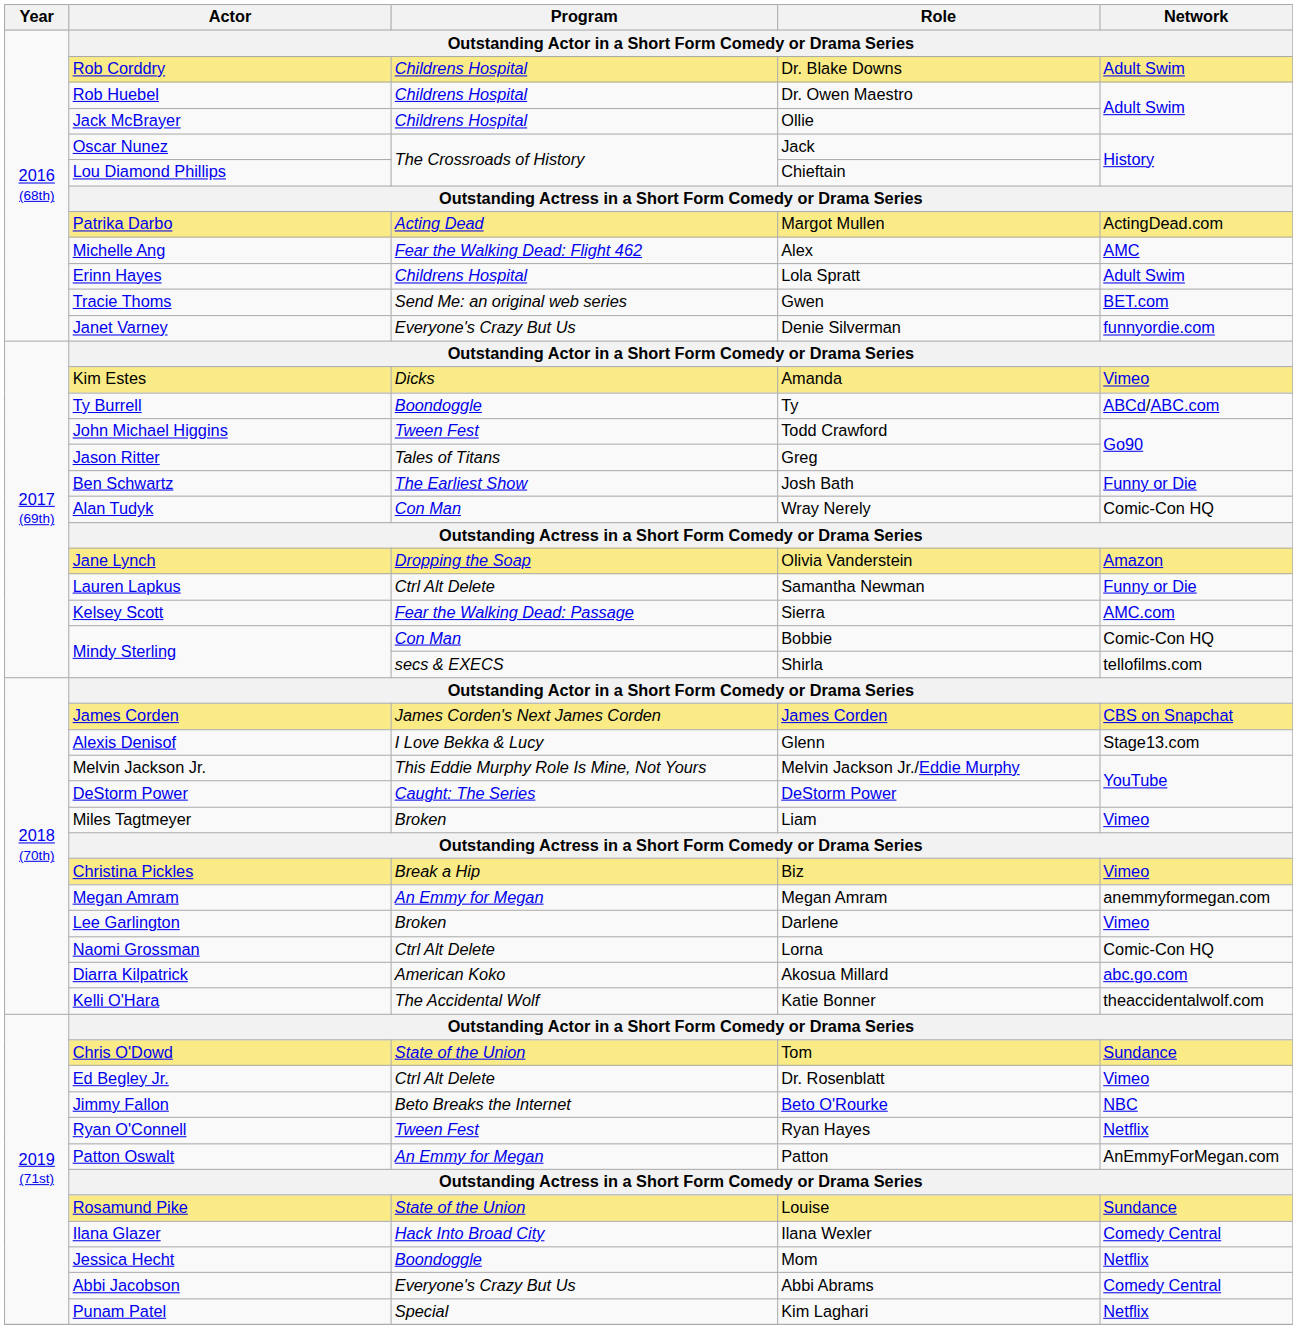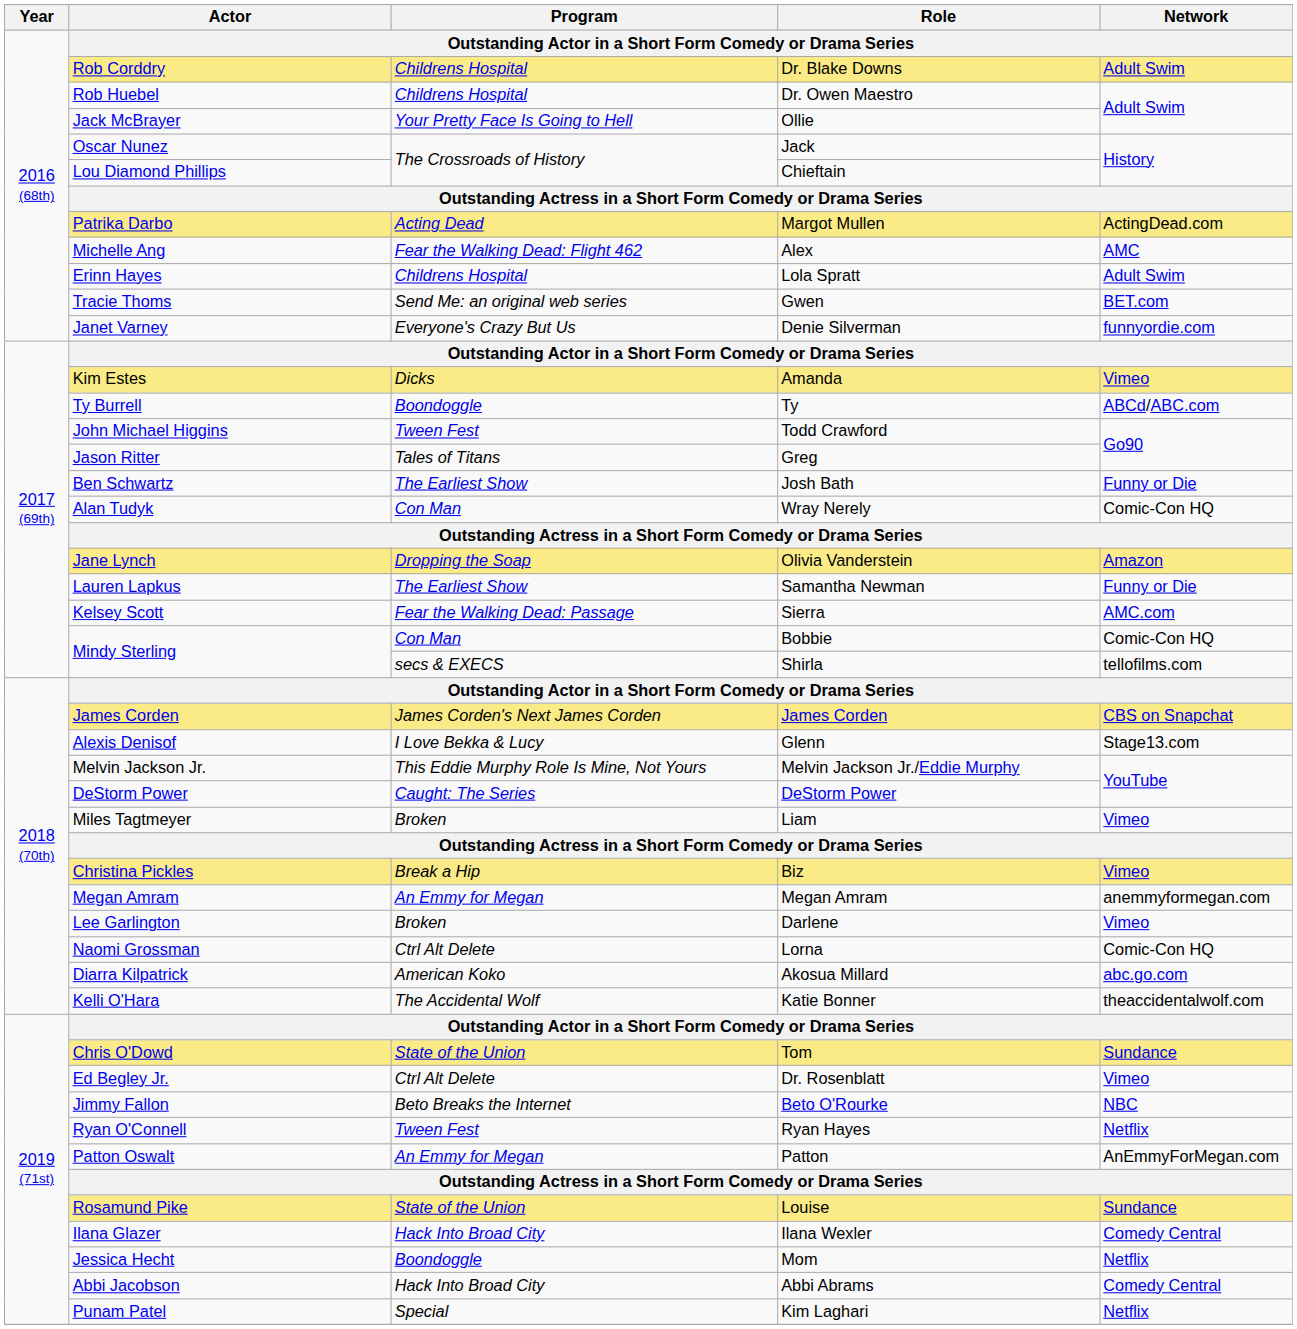 <table class="wikitable" style="width:100%">
 <tr bgcolor="#bebebe">
 <th width="5%">Year</th>
 <th width="25%">Actor</th>
 <th width="30%">Program</th>
 <th width="25%">Role</th>
 <th width="15%">Network</th>
 </tr>
 <tr>
 <td rowspan=12 style="text-align:center"><a href='#'>2016</a><br><small><a href='#'>(68th)</a></small></td>
 <th colspan="4">Outstanding Actor in a Short Form Comedy or Drama Series</th>
 </tr>
 <tr style="background:#FAEB86">
 <td><a href='#'>Rob Corddry</a></td>
 <td><em><a href='#'>Childrens Hospital</a></em></td>
 <td>Dr. Blake Downs</td>
 <td><a href='#'>Adult Swim</a></td>
 </tr>
 <tr>
 <td><a href='#'>Rob Huebel</a></td>
 <td><em><a href='#'>Childrens Hospital</a></em></td>
 <td>Dr. Owen Maestro</td>
 <td rowspan=2><a href='#'>Adult Swim</a></td>
 </tr>
 <tr>
 <td><a href='#'>Jack McBrayer</a></td>
-<td><em><a href='#'>Childrens Hospital</a></em></td>
+<td><em><a href='#'>Your Pretty Face Is Going to Hell</a></em></td>
 <td>Ollie</td>
 </tr>
 <tr>
 <td><a href='#'>Oscar Nunez</a></td>
 <td rowspan=2><em>The Crossroads of History</em></td>
 <td>Jack</td>
 <td rowspan=2><a href='#'>History</a></td>
 </tr>
 <tr>
 <td><a href='#'>Lou Diamond Phillips</a></td>
 <td>Chieftain</td>
 </tr>
 <tr>
 <th colspan="4">Outstanding Actress in a Short Form Comedy or Drama Series</th>
 </tr>
 <tr style="background:#FAEB86">
 <td><a href='#'>Patrika Darbo</a></td>
 <td><em><a href='#'>Acting Dead</a></em></td>
 <td>Margot Mullen</td>
 <td>ActingDead.com</td>
 </tr>
 <tr>
 <td><a href='#'>Michelle Ang</a></td>
 <td><em><a href='#'>Fear the Walking Dead: Flight 462</a></em></td>
 <td>Alex</td>
 <td><a href='#'>AMC</a></td>
 </tr>
 <tr>
 <td><a href='#'>Erinn Hayes</a></td>
 <td><em><a href='#'>Childrens Hospital</a></em></td>
 <td>Lola Spratt</td>
 <td><a href='#'>Adult Swim</a></td>
 </tr>
 <tr>
 <td><a href='#'>Tracie Thoms</a></td>
 <td><em>Send Me: an original web series</em></td>
 <td>Gwen</td>
 <td><a href='#'>BET.com</a></td>
 </tr>
 <tr>
 <td><a href='#'>Janet Varney</a></td>
 <td><em>Everyone's Crazy But Us</em></td>
 <td>Denie Silverman</td>
 <td><a href='#'>funnyordie.com</a></td>
 </tr>
 <tr>
 <td rowspan=13 style="text-align:center"><a href='#'>2017</a><br><small><a href='#'>(69th)</a></small></td>
 <th colspan="4">Outstanding Actor in a Short Form Comedy or Drama Series</th>
 </tr>
 <tr style="background:#FAEB86">
 <td>Kim Estes</td>
 <td><em>Dicks</em></td>
 <td>Amanda</td>
 <td><a href='#'>Vimeo</a></td>
 </tr>
 <tr>
 <td><a href='#'>Ty Burrell</a></td>
 <td><em><a href='#'>Boondoggle</a></em></td>
 <td>Ty</td>
 <td><a href='#'>ABCd</a>/<a href='#'>ABC.com</a></td>
 </tr>
 <tr>
 <td><a href='#'>John Michael Higgins</a></td>
 <td><em><a href='#'>Tween Fest</a></em></td>
 <td>Todd Crawford</td>
 <td rowspan=2><a href='#'>Go90</a></td>
 </tr>
 <tr>
 <td><a href='#'>Jason Ritter</a></td>
 <td><em>Tales of Titans</em></td>
 <td>Greg</td>
 </tr>
 <tr>
 <td><a href='#'>Ben Schwartz</a></td>
 <td><em><a href='#'>The Earliest Show</a></em></td>
 <td>Josh Bath</td>
 <td><a href='#'>Funny or Die</a></td>
 </tr>
 <tr>
 <td><a href='#'>Alan Tudyk</a></td>
 <td><em><a href='#'>Con Man</a></em></td>
 <td>Wray Nerely</td>
 <td>Comic-Con HQ</td>
 </tr>
 <tr>
 <th colspan="4">Outstanding Actress in a Short Form Comedy or Drama Series</th>
 </tr>
 <tr style="background:#FAEB86">
 <td><a href='#'>Jane Lynch</a></td>
 <td><em><a href='#'>Dropping the Soap</a></em></td>
 <td>Olivia Vanderstein</td>
 <td><a href='#'>Amazon</a></td>
 </tr>
 <tr>
 <td><a href='#'>Lauren Lapkus</a></td>
-<td><em>Ctrl Alt Delete</em></td>
+<td><em><a href='#'>The Earliest Show</a></em></td>
 <td>Samantha Newman</td>
 <td><a href='#'>Funny or Die</a></td>
 </tr>
 <tr>
 <td><a href='#'>Kelsey Scott</a></td>
 <td><em><a href='#'>Fear the Walking Dead: Passage</a></em></td>
 <td>Sierra</td>
 <td><a href='#'>AMC.com</a></td>
 </tr>
 <tr>
 <td rowspan=2><a href='#'>Mindy Sterling</a></td>
 <td><em><a href='#'>Con Man</a></em></td>
 <td>Bobbie</td>
 <td>Comic-Con HQ</td>
 </tr>
 <tr>
 <td><em>secs & EXECS</em></td>
 <td>Shirla</td>
 <td>tellofilms.com</td>
 </tr>
 <tr>
 <td rowspan=13 style="text-align:center"><a href='#'>2018</a><br><small><a href='#'>(70th)</a></small></td>
 <th colspan="4">Outstanding Actor in a Short Form Comedy or Drama Series</th>
 </tr>
 <tr style="background:#FAEB86">
 <td><a href='#'>James Corden</a></td>
 <td><em>James Corden's Next James Corden</em></td>
 <td><a href='#'>James Corden</a></td>
 <td><a href='#'>CBS on Snapchat</a></td>
 </tr>
 <tr>
 <td><a href='#'>Alexis Denisof</a></td>
 <td><em>I Love Bekka & Lucy</em></td>
 <td>Glenn</td>
 <td>Stage13.com</td>
 </tr>
 <tr>
 <td>Melvin Jackson Jr.</td>
 <td><em>This Eddie Murphy Role Is Mine, Not Yours</em></td>
 <td>Melvin Jackson Jr./<a href='#'>Eddie Murphy</a></td>
 <td rowspan=2><a href='#'>YouTube</a></td>
 </tr>
 <tr>
 <td><a href='#'>DeStorm Power</a></td>
 <td><em><a href='#'>Caught: The Series</a></em></td>
 <td><a href='#'>DeStorm Power</a></td>
 </tr>
 <tr>
 <td>Miles Tagtmeyer</td>
 <td><em>Broken</em></td>
 <td>Liam</td>
 <td><a href='#'>Vimeo</a></td>
 </tr>
 <tr>
 <th colspan="4">Outstanding Actress in a Short Form Comedy or Drama Series</th>
 </tr>
 <tr style="background:#FAEB86">
 <td><a href='#'>Christina Pickles</a></td>
 <td><em>Break a Hip</em></td>
 <td>Biz</td>
 <td><a href='#'>Vimeo</a></td>
 </tr>
 <tr>
 <td><a href='#'>Megan Amram</a></td>
 <td><em><a href='#'>An Emmy for Megan</a></em></td>
 <td>Megan Amram</td>
 <td>anemmyformegan.com</td>
 </tr>
 <tr>
 <td><a href='#'>Lee Garlington</a></td>
 <td><em>Broken</em></td>
 <td>Darlene</td>
 <td><a href='#'>Vimeo</a></td>
 </tr>
 <tr>
 <td><a href='#'>Naomi Grossman</a></td>
 <td><em>Ctrl Alt Delete</em></td>
 <td>Lorna</td>
 <td>Comic-Con HQ</td>
 </tr>
 <tr>
 <td><a href='#'>Diarra Kilpatrick</a></td>
 <td><em>American Koko</em></td>
 <td>Akosua Millard</td>
 <td><a href='#'>abc.go.com</a></td>
 </tr>
 <tr>
 <td><a href='#'>Kelli O'Hara</a></td>
 <td><em>The Accidental Wolf</em></td>
 <td>Katie Bonner</td>
 <td>theaccidentalwolf.com</td>
 </tr>
 <tr>
 <td rowspan=12 style="text-align:center"><a href='#'>2019</a><br><small><a href='#'>(71st)</a></small></td>
 <th colspan="4">Outstanding Actor in a Short Form Comedy or Drama Series</th>
 </tr>
 <tr style="background:#FAEB86">
 <td><a href='#'>Chris O'Dowd</a></td>
 <td><em><a href='#'>State of the Union</a></em></td>
 <td>Tom</td>
 <td><a href='#'>Sundance</a></td>
 </tr>
 <tr>
 <td><a href='#'>Ed Begley Jr.</a></td>
 <td><em>Ctrl Alt Delete</em></td>
 <td>Dr. Rosenblatt</td>
 <td><a href='#'>Vimeo</a></td>
 </tr>
 <tr>
 <td><a href='#'>Jimmy Fallon</a></td>
 <td><em>Beto Breaks the Internet</em></td>
 <td><a href='#'>Beto O'Rourke</a></td>
 <td><a href='#'>NBC</a></td>
 </tr>
 <tr>
 <td><a href='#'>Ryan O'Connell</a></td>
 <td><em><a href='#'>Tween Fest</a></em></td>
 <td>Ryan Hayes</td>
 <td><a href='#'>Netflix</a></td>
 </tr>
 <tr>
 <td><a href='#'>Patton Oswalt</a></td>
 <td><em><a href='#'>An Emmy for Megan</a></em></td>
 <td>Patton</td>
 <td>AnEmmyForMegan.com</td>
 </tr>
 <tr>
 <th colspan="4">Outstanding Actress in a Short Form Comedy or Drama Series</th>
 </tr>
 <tr style="background:#FAEB86">
 <td><a href='#'>Rosamund Pike</a></td>
 <td><em><a href='#'>State of the Union</a></em></td>
 <td>Louise</td>
 <td><a href='#'>Sundance</a></td>
 </tr>
 <tr>
 <td><a href='#'>Ilana Glazer</a></td>
 <td><em><a href='#'>Hack Into Broad City</a></em></td>
 <td>Ilana Wexler</td>
 <td><a href='#'>Comedy Central</a></td>
 </tr>
 <tr>
 <td><a href='#'>Jessica Hecht</a></td>
 <td><em><a href='#'>Boondoggle</a></em></td>
 <td>Mom</td>
 <td><a href='#'>Netflix</a></td>
 </tr>
 <tr>
 <td><a href='#'>Abbi Jacobson</a></td>
-<td><em>Everyone's Crazy But Us</em></td>
+<td><em>Hack Into Broad City</em></td>
 <td>Abbi Abrams</td>
 <td><a href='#'>Comedy Central</a></td>
 </tr>
 <tr>
 <td><a href='#'>Punam Patel</a></td>
 <td><em>Special</em></td>
 <td>Kim Laghari</td>
 <td><a href='#'>Netflix</a></td>
 </tr>
 <tr>
 </tr>
 </table>
